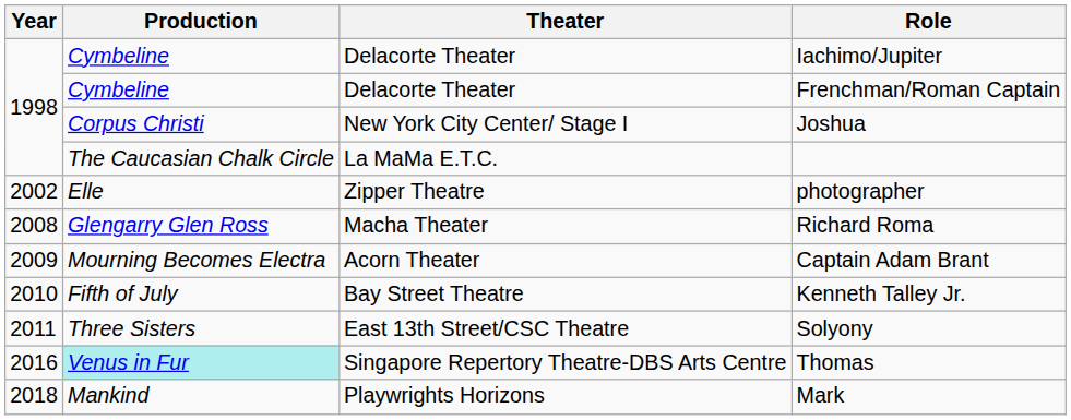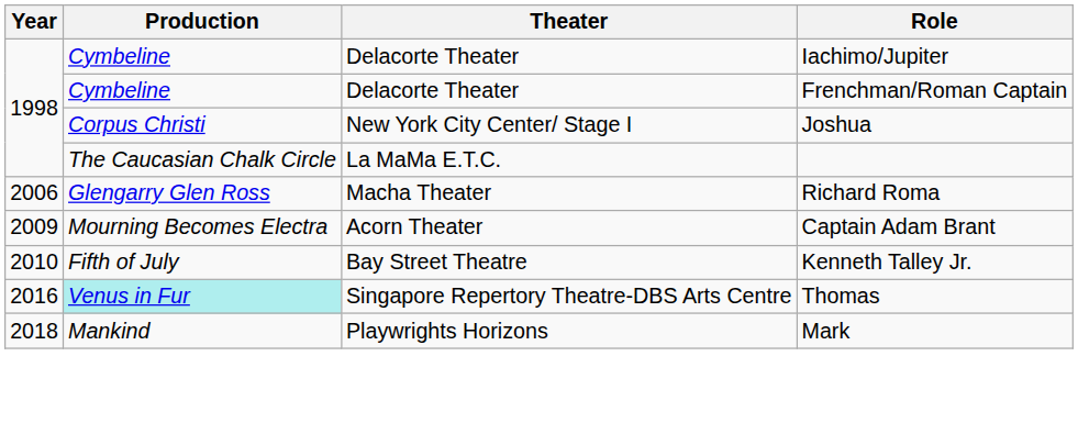 <table class="wikitable sortable">
 <tr>
 <th>Year</th>
 <th><strong>Production</strong></th>
 <th><strong>Theater</strong></th>
 <th>Role</th>
 </tr>
 <tr>
 <td rowspan="4">1998</td>
 <td><em><a href='#'>Cymbeline</a></em></td>
 <td>Delacorte Theater</td>
 <td>Iachimo/Jupiter</td>
 </tr>
 <tr>
 <td><em><a href='#'>Cymbeline</a></em></td>
 <td>Delacorte Theater</td>
 <td>Frenchman/Roman Captain</td>
 </tr>
 <tr>
 <td><em><a href='#'>Corpus Christi</a></em></td>
 <td>New York City Center/ Stage I</td>
 <td>Joshua</td>
 </tr>
 <tr>
 <td><em>The Caucasian Chalk Circle</em></td>
 <td>La MaMa E.T.C.</td>
 <td></td>
 </tr>
 <tr>
-<td>2002</td>
-<td><em>Elle</em></td>
-<td>Zipper Theatre</td>
-<td>photographer</td>
-</tr>
-<tr>
-<td>2008</td>
+<td>2006</td>
 <td><em><a href='#'>Glengarry Glen Ross</a></em></td>
 <td>Macha Theater</td>
 <td>Richard Roma</td>
 </tr>
 <tr>
 <td>2009</td>
 <td><em>Mourning Becomes Electra</em></td>
 <td>Acorn Theater</td>
 <td>Captain Adam Brant</td>
 </tr>
 <tr>
 <td>2010</td>
 <td><em>Fifth of July</em></td>
 <td>Bay Street Theatre</td>
 <td>Kenneth Talley Jr.</td>
 </tr>
 <tr>
-<td>2011</td>
-<td><em>Three Sisters</em></td>
-<td>East 13th Street/CSC Theatre</td>
-<td>Solyony</td>
-</tr>
-<tr>
 <td>2016</td>
 <td style="background: paleturquoise;"><em><a href='#'>Venus in Fur</a></em></td>
 <td>Singapore Repertory Theatre-DBS Arts Centre</td>
 <td>Thomas</td>
 </tr>
 <tr>
 <td>2018</td>
 <td><em>Mankind</em></td>
 <td>Playwrights Horizons</td>
 <td>Mark</td>
 </tr>
 </table>
